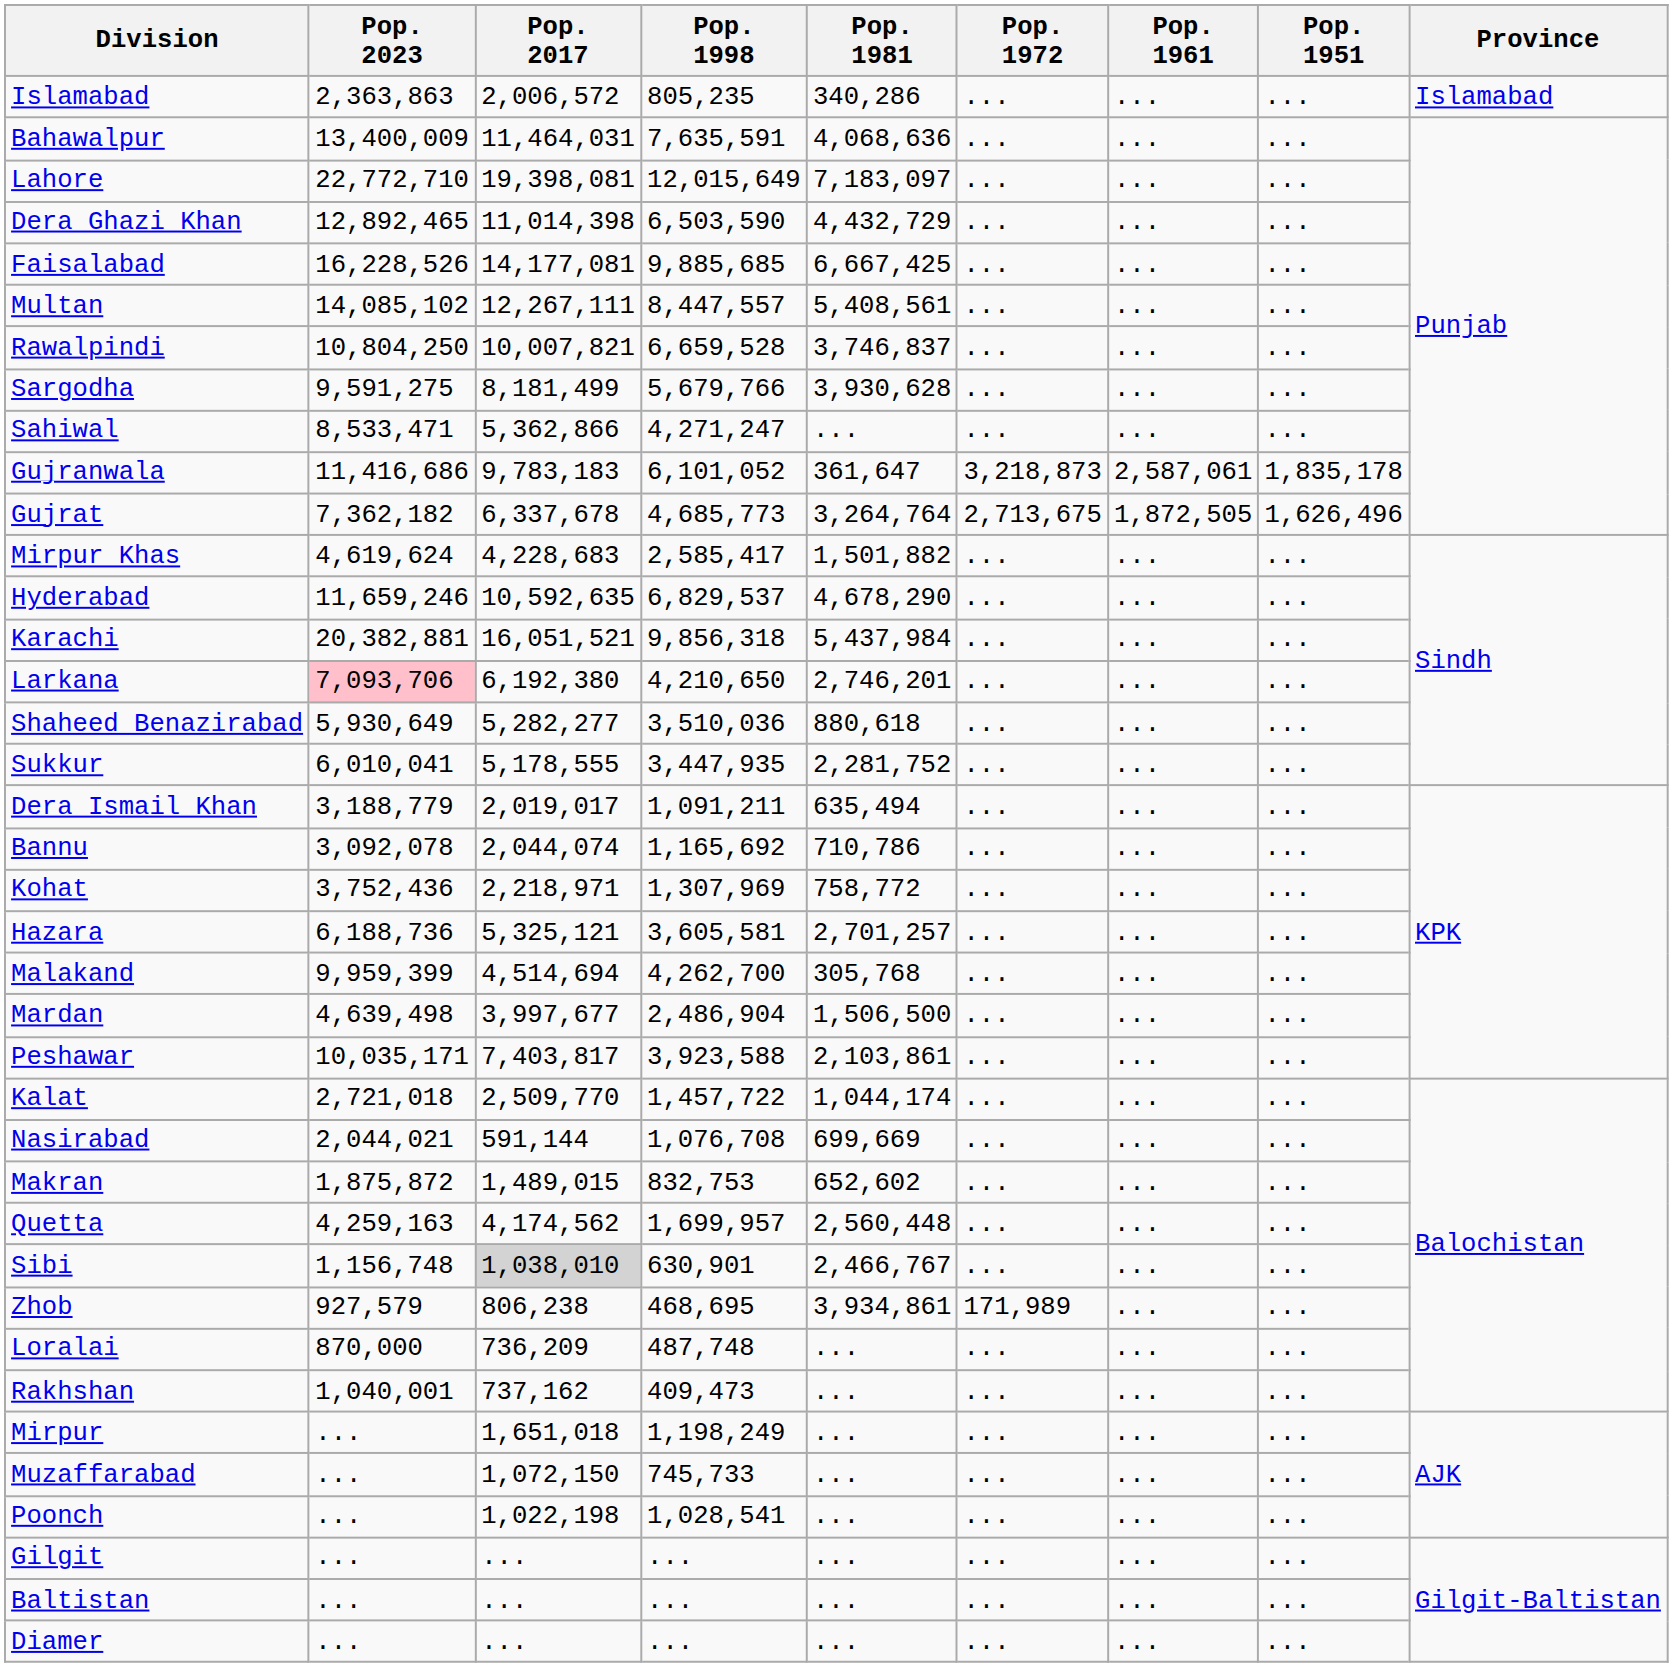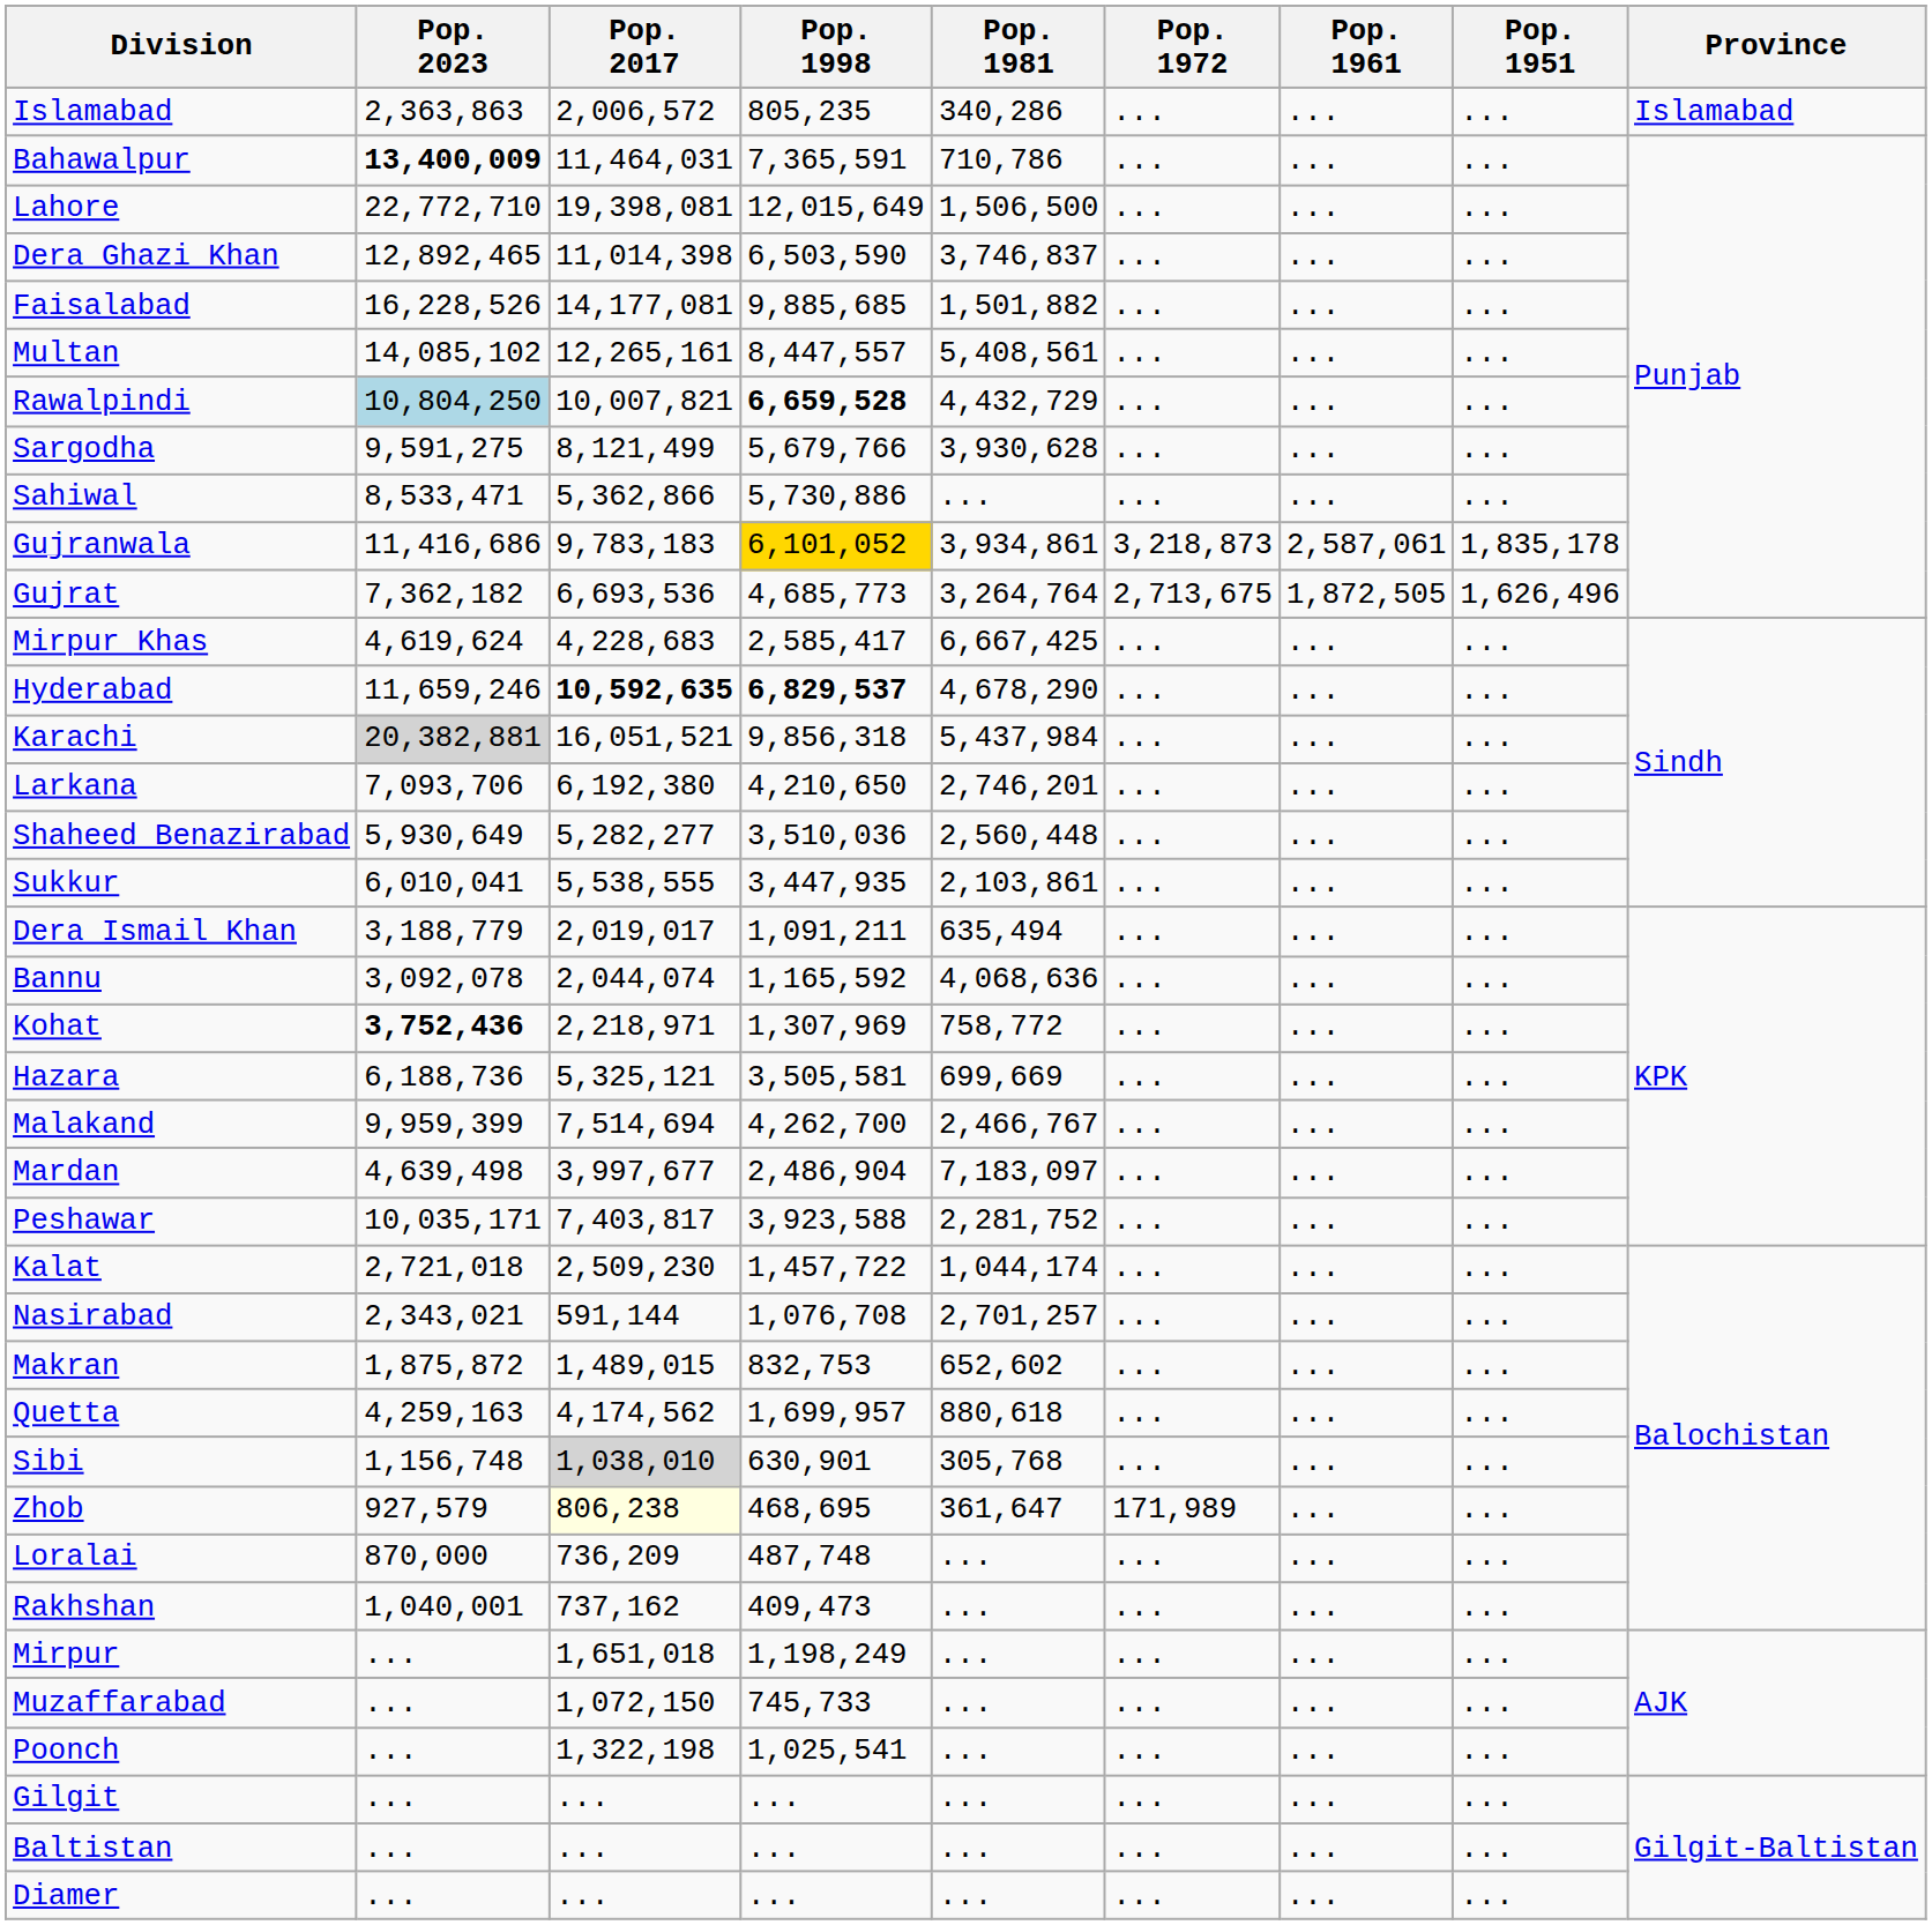 <table class="wikitable sortable static-row-numbers static-row-header-hash">
 <tr>
 <th>Division</th>
 <th>Pop.<br>2023</th>
 <th>Pop.<br>2017</th>
 <th>Pop.<br>1998</th>
 <th>Pop.<br>1981</th>
 <th>Pop.<br>1972</th>
 <th>Pop.<br>1961</th>
 <th>Pop.<br>1951</th>
 <th>Province</th>
 </tr>
 <tr>
 <td><a href='#'>Islamabad</a></td>
 <td>2,363,863</td>
 <td>2,006,572</td>
 <td>805,235</td>
 <td>340,286</td>
 <td>...</td>
 <td>...</td>
 <td>...</td>
 <td><a href='#'>Islamabad</a></td>
 </tr>
 <tr>
 <td><a href='#'>Bahawalpur</a></td>
-<td>13,400,009</td>
+<td><strong>13,400,009</strong></td>
 <td>11,464,031</td>
-<td>7,635,591</td>
-<td>4,068,636</td>
+<td>7,365,591</td>
+<td>710,786</td>
 <td>...</td>
 <td>...</td>
 <td>...</td>
 <td rowspan="10"><a href='#'>Punjab</a></td>
 </tr>
 <tr>
 <td><a href='#'>Lahore</a></td>
 <td>22,772,710</td>
 <td>19,398,081</td>
 <td>12,015,649</td>
-<td>7,183,097</td>
+<td>1,506,500</td>
 <td>...</td>
 <td>...</td>
 <td>...</td>
 </tr>
 <tr>
 <td><a href='#'>Dera Ghazi Khan</a></td>
 <td>12,892,465</td>
 <td>11,014,398</td>
 <td>6,503,590</td>
-<td>4,432,729</td>
+<td>3,746,837</td>
 <td>...</td>
 <td>...</td>
 <td>...</td>
 </tr>
 <tr>
 <td><a href='#'>Faisalabad</a></td>
 <td>16,228,526</td>
 <td>14,177,081</td>
 <td>9,885,685</td>
-<td>6,667,425</td>
+<td>1,501,882</td>
 <td>...</td>
 <td>...</td>
 <td>...</td>
 </tr>
 <tr>
 <td><a href='#'>Multan</a></td>
 <td>14,085,102</td>
-<td>12,267,111</td>
+<td>12,265,161</td>
 <td>8,447,557</td>
 <td>5,408,561</td>
 <td>...</td>
 <td>...</td>
 <td>...</td>
 </tr>
 <tr>
 <td><a href='#'>Rawalpindi</a></td>
-<td>10,804,250</td>
+<td style="background: lightblue;">10,804,250</td>
 <td>10,007,821</td>
-<td>6,659,528</td>
-<td>3,746,837</td>
+<td><strong>6,659,528</strong></td>
+<td>4,432,729</td>
 <td>...</td>
 <td>...</td>
 <td>...</td>
 </tr>
 <tr>
 <td><a href='#'>Sargodha</a></td>
 <td>9,591,275</td>
-<td>8,181,499</td>
+<td>8,121,499</td>
 <td>5,679,766</td>
 <td>3,930,628</td>
 <td>...</td>
 <td>...</td>
 <td>...</td>
 </tr>
 <tr>
 <td><a href='#'>Sahiwal</a></td>
 <td>8,533,471</td>
 <td>5,362,866</td>
-<td>4,271,247</td>
+<td>5,730,886</td>
 <td>...</td>
 <td>...</td>
 <td>...</td>
 <td>...</td>
 </tr>
 <tr>
 <td><a href='#'>Gujranwala</a></td>
 <td>11,416,686</td>
 <td>9,783,183</td>
-<td>6,101,052</td>
-<td>361,647</td>
+<td style="background: gold;">6,101,052</td>
+<td>3,934,861</td>
 <td>3,218,873</td>
 <td>2,587,061</td>
 <td>1,835,178</td>
 </tr>
 <tr>
 <td><a href='#'>Gujrat</a></td>
 <td>7,362,182</td>
-<td>6,337,678</td>
+<td>6,693,536</td>
 <td>4,685,773</td>
 <td>3,264,764</td>
 <td>2,713,675</td>
 <td>1,872,505</td>
 <td>1,626,496</td>
 </tr>
 <tr>
 <td><a href='#'>Mirpur Khas</a></td>
 <td>4,619,624</td>
 <td>4,228,683</td>
 <td>2,585,417</td>
-<td>1,501,882</td>
+<td>6,667,425</td>
 <td>...</td>
 <td>...</td>
 <td>...</td>
 <td rowspan="6"><a href='#'>Sindh</a></td>
 </tr>
 <tr>
 <td><a href='#'>Hyderabad</a></td>
 <td>11,659,246</td>
-<td>10,592,635</td>
-<td>6,829,537</td>
+<td><strong>10,592,635</strong></td>
+<td><strong>6,829,537</strong></td>
 <td>4,678,290</td>
 <td>...</td>
 <td>...</td>
 <td>...</td>
 </tr>
 <tr>
 <td><a href='#'>Karachi</a></td>
-<td>20,382,881</td>
+<td style="background: lightgrey;">20,382,881</td>
 <td>16,051,521</td>
 <td>9,856,318</td>
 <td>5,437,984</td>
 <td>...</td>
 <td>...</td>
 <td>...</td>
 </tr>
 <tr>
 <td><a href='#'>Larkana</a></td>
-<td style="background: pink;">7,093,706</td>
+<td>7,093,706</td>
 <td>6,192,380</td>
 <td>4,210,650</td>
 <td>2,746,201</td>
 <td>...</td>
 <td>...</td>
 <td>...</td>
 </tr>
 <tr>
 <td><a href='#'>Shaheed Benazirabad</a></td>
 <td>5,930,649</td>
 <td>5,282,277</td>
 <td>3,510,036</td>
-<td>880,618</td>
+<td>2,560,448</td>
 <td>...</td>
 <td>...</td>
 <td>...</td>
 </tr>
 <tr>
 <td><a href='#'>Sukkur</a></td>
 <td>6,010,041</td>
-<td>5,178,555</td>
+<td>5,538,555</td>
 <td>3,447,935</td>
-<td>2,281,752</td>
+<td>2,103,861</td>
 <td>...</td>
 <td>...</td>
 <td>...</td>
 </tr>
 <tr>
 <td><a href='#'>Dera Ismail Khan</a></td>
 <td>3,188,779</td>
 <td>2,019,017</td>
 <td>1,091,211</td>
 <td>635,494</td>
 <td>...</td>
 <td>...</td>
 <td>...</td>
 <td rowspan="7"><a href='#'>KPK</a></td>
 </tr>
 <tr>
 <td><a href='#'>Bannu</a></td>
 <td>3,092,078</td>
 <td>2,044,074</td>
-<td>1,165,692</td>
-<td>710,786</td>
+<td>1,165,592</td>
+<td>4,068,636</td>
 <td>...</td>
 <td>...</td>
 <td>...</td>
 </tr>
 <tr>
 <td><a href='#'>Kohat</a></td>
-<td>3,752,436</td>
+<td><strong>3,752,436</strong></td>
 <td>2,218,971</td>
 <td>1,307,969</td>
 <td>758,772</td>
 <td>...</td>
 <td>...</td>
 <td>...</td>
 </tr>
 <tr>
 <td><a href='#'>Hazara</a></td>
 <td>6,188,736</td>
 <td>5,325,121</td>
-<td>3,605,581</td>
-<td>2,701,257</td>
+<td>3,505,581</td>
+<td>699,669</td>
 <td>...</td>
 <td>...</td>
 <td>...</td>
 </tr>
 <tr>
 <td><a href='#'>Malakand</a></td>
 <td>9,959,399</td>
-<td>4,514,694</td>
+<td>7,514,694</td>
 <td>4,262,700</td>
-<td>305,768</td>
+<td>2,466,767</td>
 <td>...</td>
 <td>...</td>
 <td>...</td>
 </tr>
 <tr>
 <td><a href='#'>Mardan</a></td>
 <td>4,639,498</td>
 <td>3,997,677</td>
 <td>2,486,904</td>
-<td>1,506,500</td>
+<td>7,183,097</td>
 <td>...</td>
 <td>...</td>
 <td>...</td>
 </tr>
 <tr>
 <td><a href='#'>Peshawar</a></td>
 <td>10,035,171</td>
 <td>7,403,817</td>
 <td>3,923,588</td>
-<td>2,103,861</td>
+<td>2,281,752</td>
 <td>...</td>
 <td>...</td>
 <td>...</td>
 </tr>
 <tr>
 <td><a href='#'>Kalat</a></td>
 <td>2,721,018</td>
-<td>2,509,770</td>
+<td>2,509,230</td>
 <td>1,457,722</td>
 <td>1,044,174</td>
 <td>...</td>
 <td>...</td>
 <td>...</td>
 <td rowspan="8"><a href='#'>Balochistan</a></td>
 </tr>
 <tr>
 <td><a href='#'>Nasirabad</a></td>
-<td>2,044,021</td>
+<td>2,343,021</td>
 <td>591,144</td>
 <td>1,076,708</td>
-<td>699,669</td>
+<td>2,701,257</td>
 <td>...</td>
 <td>...</td>
 <td>...</td>
 </tr>
 <tr>
 <td><a href='#'>Makran</a></td>
 <td>1,875,872</td>
 <td>1,489,015</td>
 <td>832,753</td>
 <td>652,602</td>
 <td>...</td>
 <td>...</td>
 <td>...</td>
 </tr>
 <tr>
 <td><a href='#'>Quetta</a></td>
 <td>4,259,163</td>
 <td>4,174,562</td>
 <td>1,699,957</td>
-<td>2,560,448</td>
+<td>880,618</td>
 <td>...</td>
 <td>...</td>
 <td>...</td>
 </tr>
 <tr>
 <td><a href='#'>Sibi</a></td>
 <td>1,156,748</td>
 <td style="background: lightgrey;">1,038,010</td>
 <td>630,901</td>
-<td>2,466,767</td>
+<td>305,768</td>
 <td>...</td>
 <td>...</td>
 <td>...</td>
 </tr>
 <tr>
 <td><a href='#'>Zhob</a></td>
 <td>927,579</td>
-<td>806,238</td>
+<td style="background: lightyellow;">806,238</td>
 <td>468,695</td>
-<td>3,934,861</td>
+<td>361,647</td>
 <td>171,989</td>
 <td>...</td>
 <td>...</td>
 </tr>
 <tr>
 <td><a href='#'>Loralai</a></td>
 <td>870,000</td>
 <td>736,209</td>
 <td>487,748</td>
 <td>...</td>
 <td>...</td>
 <td>...</td>
 <td>...</td>
 </tr>
 <tr>
 <td><a href='#'>Rakhshan</a></td>
 <td>1,040,001</td>
 <td>737,162</td>
 <td>409,473</td>
 <td>...</td>
 <td>...</td>
 <td>...</td>
 <td>...</td>
 </tr>
 <tr>
 <td><a href='#'>Mirpur</a></td>
 <td>...</td>
 <td>1,651,018</td>
 <td>1,198,249</td>
 <td>...</td>
 <td>...</td>
 <td>...</td>
 <td>...</td>
 <td rowspan="3"><a href='#'>AJK</a></td>
 </tr>
 <tr>
 <td><a href='#'>Muzaffarabad</a></td>
 <td>...</td>
 <td>1,072,150</td>
 <td>745,733</td>
 <td>...</td>
 <td>...</td>
 <td>...</td>
 <td>...</td>
 </tr>
 <tr>
 <td><a href='#'>Poonch</a></td>
 <td>...</td>
-<td>1,022,198</td>
-<td>1,028,541</td>
+<td>1,322,198</td>
+<td>1,025,541</td>
 <td>...</td>
 <td>...</td>
 <td>...</td>
 <td>...</td>
 </tr>
 <tr>
 <td><a href='#'>Gilgit</a></td>
 <td>...</td>
 <td>...</td>
 <td>...</td>
 <td>...</td>
 <td>...</td>
 <td>...</td>
 <td>...</td>
 <td rowspan="3"><a href='#'>Gilgit-Baltistan</a></td>
 </tr>
 <tr>
 <td><a href='#'>Baltistan</a></td>
 <td>...</td>
 <td>...</td>
 <td>...</td>
 <td>...</td>
 <td>...</td>
 <td>...</td>
 <td>...</td>
 </tr>
 <tr>
 <td><a href='#'>Diamer</a></td>
 <td>...</td>
 <td>...</td>
 <td>...</td>
 <td>...</td>
 <td>...</td>
 <td>...</td>
 <td>...</td>
 </tr>
 </table>
